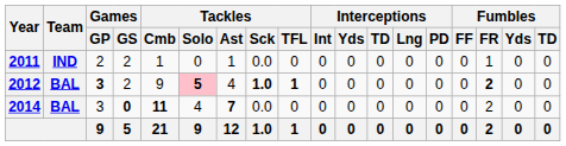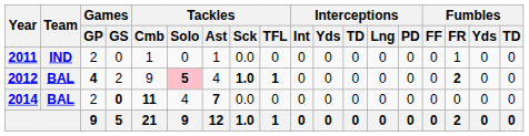 <table class="wikitable" style="text-align:center">
 <tr>
 <th rowspan="2">Year</th>
 <th rowspan="2">Team</th>
 <th colspan="2">Games</th>
 <th colspan="5">Tackles</th>
 <th colspan="5">Interceptions</th>
 <th colspan="4">Fumbles</th>
 </tr>
 <tr>
 <th>GP</th>
 <th>GS</th>
 <th>Cmb</th>
 <th>Solo</th>
 <th>Ast</th>
 <th>Sck</th>
 <th>TFL</th>
 <th>Int</th>
 <th>Yds</th>
 <th>TD</th>
 <th>Lng</th>
 <th>PD</th>
 <th>FF</th>
 <th>FR</th>
 <th>Yds</th>
 <th>TD</th>
 </tr>
 <tr>
 <th><a href='#'>2011</a></th>
 <th><a href='#'>IND</a></th>
 <td>2</td>
-<td>2</td>
+<td>0</td>
 <td>1</td>
 <td>0</td>
 <td>1</td>
 <td>0.0</td>
 <td>0</td>
 <td>0</td>
 <td>0</td>
 <td>0</td>
 <td>0</td>
 <td>0</td>
 <td>0</td>
 <td>1</td>
 <td>0</td>
 <td>0</td>
 </tr>
 <tr>
 <th><a href='#'>2012</a></th>
 <th><a href='#'>BAL</a></th>
-<td><strong>3</strong></td>
+<td><strong>4</strong></td>
 <td>2</td>
 <td>9</td>
 <td style="background: pink;"><strong>5</strong></td>
 <td>4</td>
 <td><strong>1.0</strong></td>
 <td><strong>1</strong></td>
 <td>0</td>
 <td>0</td>
 <td>0</td>
 <td>0</td>
 <td>0</td>
 <td>0</td>
 <td><strong>2</strong></td>
 <td>0</td>
 <td>0</td>
 </tr>
 <tr>
 <th><a href='#'>2014</a></th>
 <th><a href='#'>BAL</a></th>
-<td>3</td>
+<td>2</td>
 <td><strong>0</strong></td>
 <td><strong>11</strong></td>
 <td>4</td>
 <td><strong>7</strong></td>
 <td>0.0</td>
 <td>0</td>
 <td>0</td>
 <td>0</td>
 <td>0</td>
 <td>0</td>
 <td>0</td>
 <td>0</td>
-<td>2</td>
+<td>0</td>
 <td>0</td>
 <td>0</td>
 </tr>
 <tr>
 <th colspan="2"></th>
 <th>9</th>
 <th>5</th>
 <th>21</th>
 <th>9</th>
 <th>12</th>
 <th>1.0</th>
 <th>1</th>
 <th>0</th>
 <th>0</th>
 <th>0</th>
 <th>0</th>
 <th>0</th>
 <th>0</th>
 <th>2</th>
 <th>0</th>
 <th>0</th>
 </tr>
 </table>
